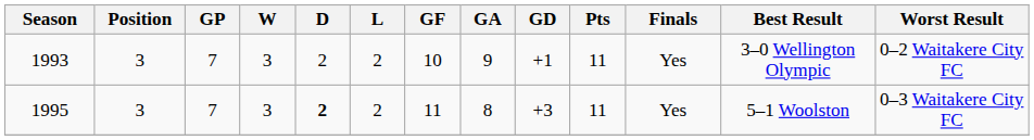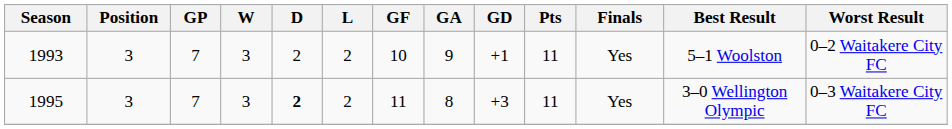 <table class="wikitable sortable">
 <tr>
 <th width=70>Season</th>
 <th width=70>Position</th>
 <th width=40>GP</th>
 <th width=40>W</th>
 <th width=40>D</th>
 <th width=40>L</th>
 <th width=40>GF</th>
 <th width=40>GA</th>
 <th width=40>GD</th>
 <th width=40>Pts</th>
 <th width=75 class="unsortable">Finals</th>
 <th width=125 class="unsortable">Best Result</th>
 <th width=125 class="unsortable">Worst Result</th>
 </tr>
 <tr>
 <td align=center>1993</td>
 <td align=center>3</td>
 <td align=center>7</td>
 <td align=center>3</td>
 <td align=center>2</td>
 <td align=center>2</td>
 <td align=center>10</td>
 <td align=center>9</td>
 <td align=center>+1</td>
 <td align=center>11</td>
 <td align=center>Yes</td>
-<td align=center>3–0 <a href='#'>Wellington Olympic</a></td>
+<td align=center>5–1 <a href='#'>Woolston</a></td>
 <td align=center>0–2 <a href='#'>Waitakere City FC</a></td>
 </tr>
 <tr>
 <td align=center>1995</td>
 <td align=center>3</td>
 <td align=center>7</td>
 <td align=center>3</td>
 <td align=center><strong>2</strong></td>
 <td align=center>2</td>
 <td align=center>11</td>
 <td align=center>8</td>
 <td align=center>+3</td>
 <td align=center>11</td>
 <td align=center>Yes</td>
-<td align=center>5–1 <a href='#'>Woolston</a></td>
+<td align=center>3–0 <a href='#'>Wellington Olympic</a></td>
 <td align=center>0–3 <a href='#'>Waitakere City FC</a></td>
 </tr>
 <tr>
 </tr>
 </table>
